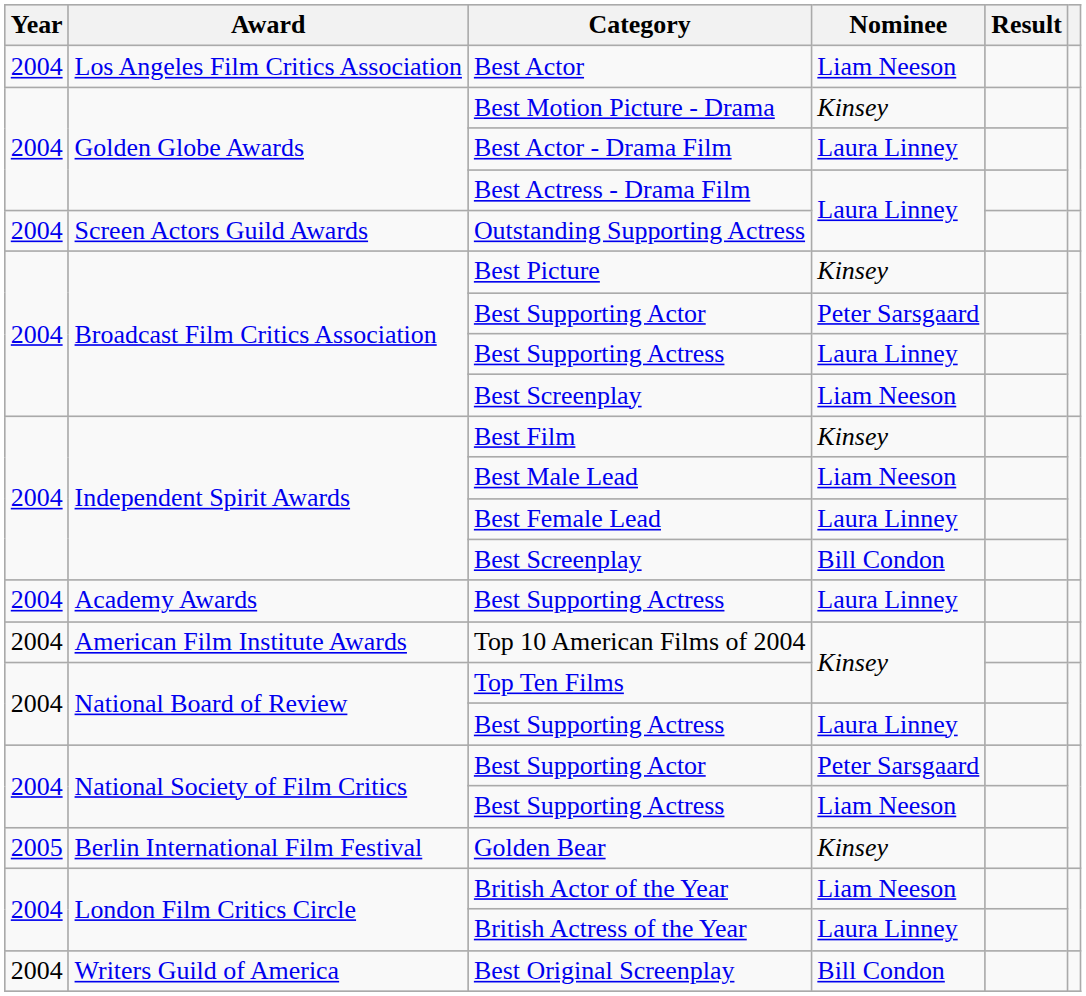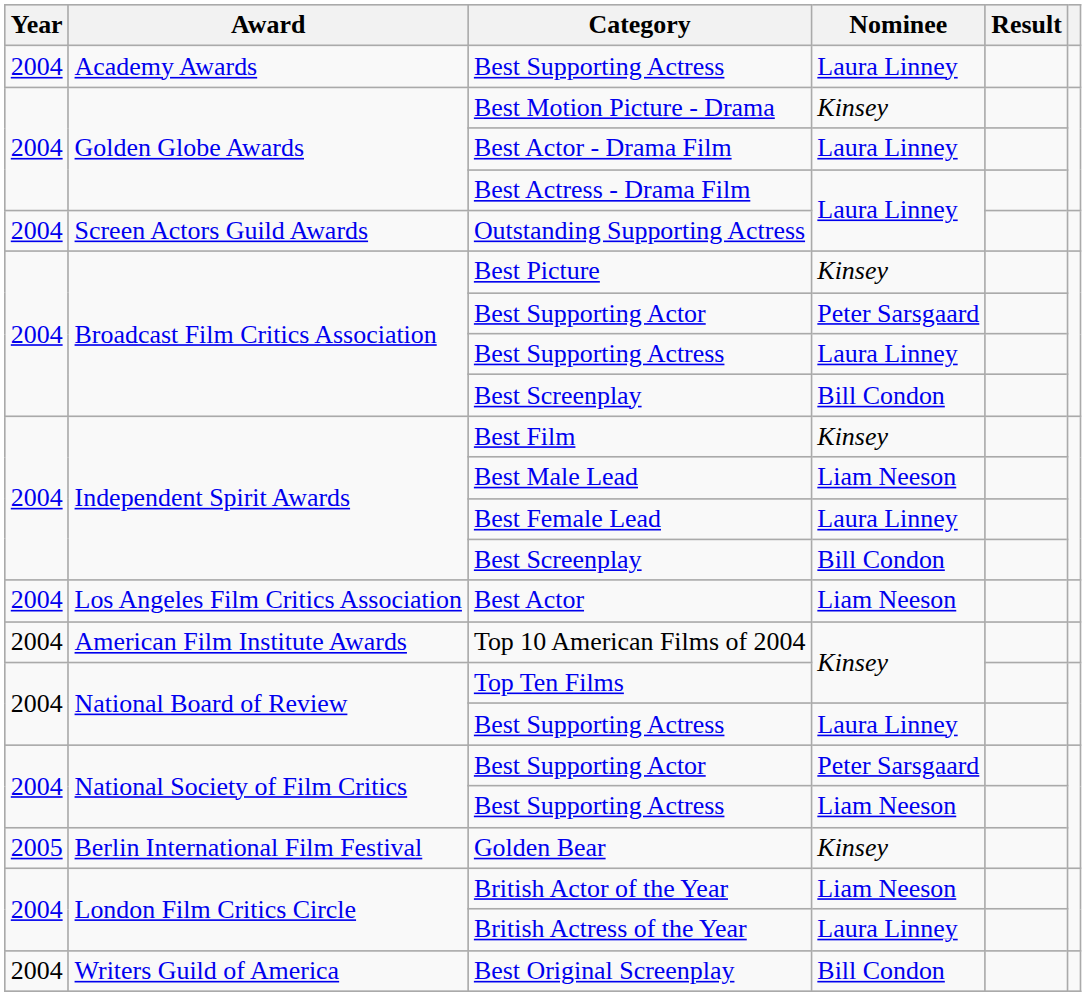 <table class="wikitable">
 <tr>
 <th>Year</th>
 <th>Award</th>
 <th>Category</th>
 <th>Nominee</th>
 <th>Result</th>
 <th></th>
 </tr>
 <tr>
 <td><a href='#'>2004</a></td>
-<td><a href='#'>Los Angeles Film Critics Association</a></td>
-<td><a href='#'>Best Actor</a></td>
-<td><a href='#'>Liam Neeson</a></td>
+<td><a href='#'>Academy Awards</a></td>
+<td><a href='#'>Best Supporting Actress</a></td>
+<td><a href='#'>Laura Linney</a></td>
 <td></td>
 <td></td>
 </tr>
 <tr>
 <td rowspan=3><a href='#'>2004</a></td>
 <td rowspan=3><a href='#'>Golden Globe Awards</a></td>
 <td><a href='#'>Best Motion Picture - Drama</a></td>
 <td><em>Kinsey</em></td>
 <td></td>
 <td rowspan="3"></td>
 </tr>
 <tr>
 <td><a href='#'>Best Actor - Drama Film</a></td>
 <td><a href='#'>Laura Linney</a></td>
 <td></td>
 </tr>
 <tr>
 <td><a href='#'>Best Actress - Drama Film</a></td>
 <td rowspan="2"><a href='#'>Laura Linney</a></td>
 <td></td>
 </tr>
 <tr>
 <td><a href='#'>2004</a></td>
 <td><a href='#'>Screen Actors Guild Awards</a></td>
 <td><a href='#'>Outstanding Supporting Actress</a></td>
 <td></td>
 <td></td>
 </tr>
 <tr>
 <td rowspan=4><a href='#'>2004</a></td>
 <td rowspan=4><a href='#'>Broadcast Film Critics Association</a></td>
 <td><a href='#'>Best Picture</a></td>
 <td><em>Kinsey</em></td>
 <td></td>
 <td rowspan="4"></td>
 </tr>
 <tr>
 <td><a href='#'>Best Supporting Actor</a></td>
 <td><a href='#'>Peter Sarsgaard</a></td>
 <td></td>
 </tr>
 <tr>
 <td><a href='#'>Best Supporting Actress</a></td>
 <td><a href='#'>Laura Linney</a></td>
 <td></td>
 </tr>
 <tr>
 <td><a href='#'>Best Screenplay</a></td>
-<td><a href='#'>Liam Neeson</a></td>
+<td><a href='#'>Bill Condon</a></td>
 <td></td>
 </tr>
 <tr>
 <td rowspan=4><a href='#'>2004</a></td>
 <td rowspan=4><a href='#'>Independent Spirit Awards</a></td>
 <td><a href='#'>Best Film</a></td>
 <td><em>Kinsey</em></td>
 <td></td>
 <td rowspan="4"></td>
 </tr>
 <tr>
 <td><a href='#'>Best Male Lead</a></td>
 <td><a href='#'>Liam Neeson</a></td>
 <td></td>
 </tr>
 <tr>
 <td><a href='#'>Best Female Lead</a></td>
 <td><a href='#'>Laura Linney</a></td>
 <td></td>
 </tr>
 <tr>
 <td><a href='#'>Best Screenplay</a></td>
 <td><a href='#'>Bill Condon</a></td>
 <td></td>
 </tr>
 <tr>
 <td><a href='#'>2004</a></td>
-<td><a href='#'>Academy Awards</a></td>
-<td><a href='#'>Best Supporting Actress</a></td>
-<td><a href='#'>Laura Linney</a></td>
+<td><a href='#'>Los Angeles Film Critics Association</a></td>
+<td><a href='#'>Best Actor</a></td>
+<td><a href='#'>Liam Neeson</a></td>
 <td></td>
 <td></td>
 </tr>
 <tr>
 <td>2004</td>
 <td><a href='#'>American Film Institute Awards</a></td>
 <td>Top 10 American Films of 2004</td>
 <td rowspan="2"><em>Kinsey</em></td>
 <td></td>
 <td></td>
 </tr>
 <tr>
 <td rowspan="2">2004</td>
 <td rowspan="2"><a href='#'>National Board of Review</a></td>
 <td><a href='#'>Top Ten Films</a></td>
 <td></td>
 <td rowspan="2"></td>
 </tr>
 <tr>
 <td><a href='#'>Best Supporting Actress</a></td>
 <td><a href='#'>Laura Linney</a></td>
 <td></td>
 </tr>
 <tr>
 <td rowspan=2><a href='#'>2004</a></td>
 <td rowspan=2><a href='#'>National Society of Film Critics</a></td>
 <td><a href='#'>Best Supporting Actor</a></td>
 <td><a href='#'>Peter Sarsgaard</a></td>
 <td></td>
 <td rowspan="3"></td>
 </tr>
 <tr>
 <td><a href='#'>Best Supporting Actress</a></td>
 <td><a href='#'>Liam Neeson</a></td>
 <td></td>
 </tr>
 <tr>
 <td><a href='#'>2005</a></td>
 <td><a href='#'>Berlin International Film Festival</a></td>
 <td><a href='#'>Golden Bear</a></td>
 <td><em>Kinsey</em></td>
 <td></td>
 </tr>
 <tr>
 <td rowspan=2><a href='#'>2004</a></td>
 <td rowspan=2><a href='#'>London Film Critics Circle</a></td>
 <td><a href='#'>British Actor of the Year</a></td>
 <td><a href='#'>Liam Neeson</a></td>
 <td></td>
 <td rowspan="2"></td>
 </tr>
 <tr>
 <td><a href='#'>British Actress of the Year</a></td>
 <td><a href='#'>Laura Linney</a></td>
 <td></td>
 </tr>
 <tr>
 <td>2004</td>
 <td><a href='#'>Writers Guild of America</a></td>
 <td><a href='#'>Best Original Screenplay</a></td>
 <td><a href='#'>Bill Condon</a></td>
 <td></td>
 <td></td>
 </tr>
 <tr>
 </tr>
 </table>
